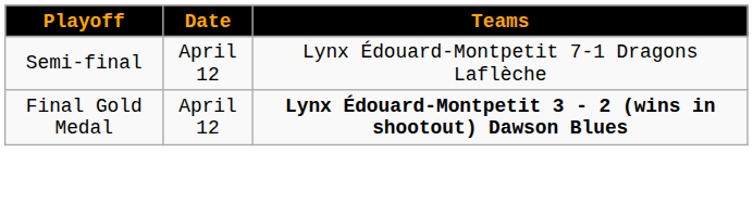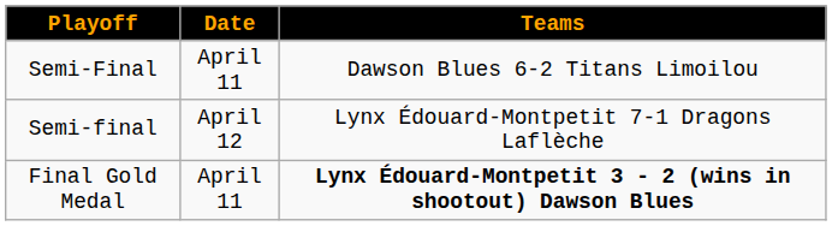 <table class="wikitable" width="80%">
 <tr align="center"  style="background:black;color:orange;">
 <td><strong>Playoff</strong></td>
 <td><strong>Date</strong></td>
 <td><strong>Teams</strong></td>
+</tr>
+<tr align="center" bgcolor="">
+<td>Semi-Final</td>
+<td>April 11</td>
+<td>Dawson Blues 6-2 Titans  Limoilou</td>
 </tr>
 <tr align="center" bgcolor="">
 <td>Semi-final</td>
 <td>April 12</td>
 <td>Lynx  Édouard-Montpetit 7-1 Dragons  Laflèche</td>
 </tr>
 <tr align="center" bgcolor="">
 <td>Final Gold Medal </td>
-<td>April 12</td>
+<td>April 11</td>
 <td><strong>Lynx Édouard-Montpetit 3 - 2 (wins in shootout)  Dawson Blues</strong></td>
 </tr>
 </table>
